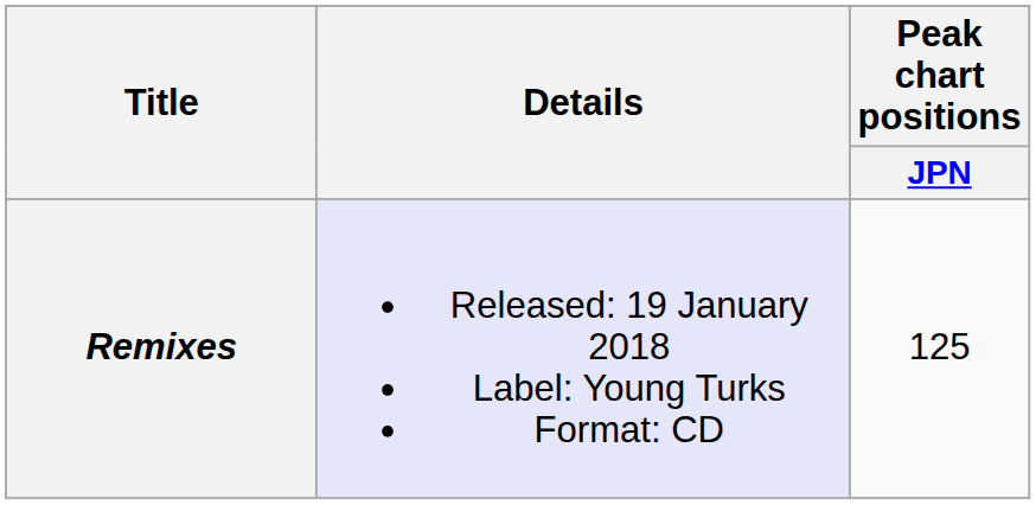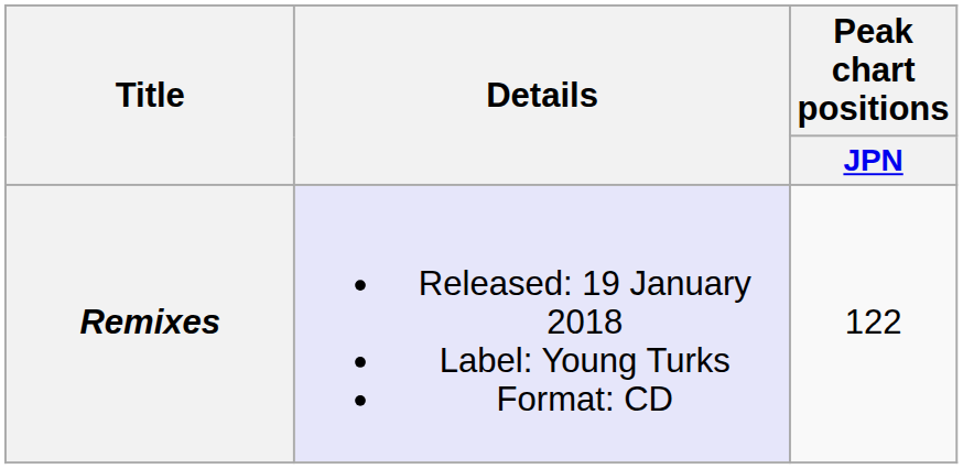 <table class="wikitable plainrowheaders" style="text-align:center">
 <tr>
 <th scope="col" rowspan="2" style="width:8em;">Title</th>
 <th scope="col" rowspan="2" style="width:14em;">Details</th>
 <th scope="col" colspan="1">Peak chart positions</th>
 </tr>
 <tr>
 <th scope="col" style="width:2.5em;font-size:90%;"><a href='#'>JPN</a><br></th>
 </tr>
 <tr>
 <th scope="row"><em>Remixes</em></th>
 <td style="background: lavender;"><br><ul><li>Released: 19 January 2018</li><li>Label: Young Turks</li><li>Format: CD</li></ul></td>
-<td>125</td>
+<td>122</td>
 </tr>
 </table>
